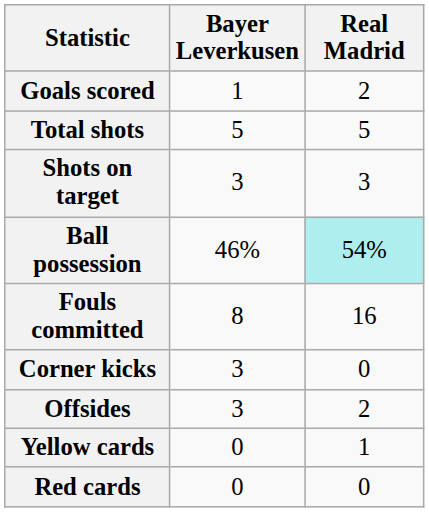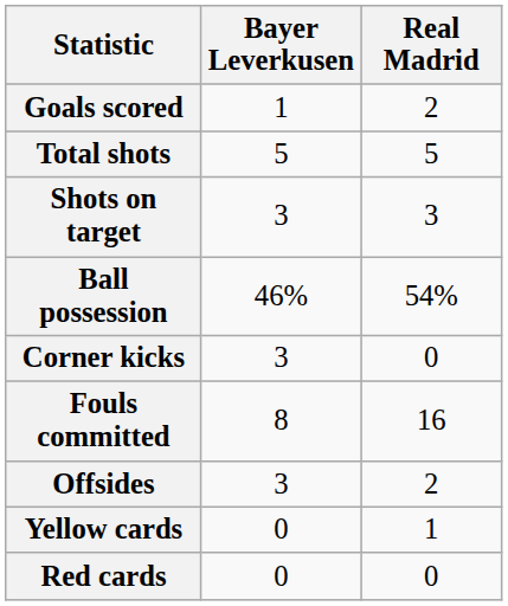 <table class="wikitable plainrowheaders" style="text-align:center">
 <tr>
 <th scope="col" style="width:100px">Statistic</th>
 <th scope="col" style="width:70px">Bayer Leverkusen</th>
 <th scope="col" style="width:70px">Real Madrid</th>
 </tr>
 <tr>
 <th scope=row>Goals scored</th>
 <td>1</td>
 <td>2</td>
 </tr>
 <tr>
 <th scope=row>Total shots</th>
 <td>5</td>
 <td>5</td>
 </tr>
 <tr>
 <th scope=row>Shots on target</th>
 <td>3</td>
 <td>3</td>
 </tr>
 <tr>
 <th scope=row>Ball possession</th>
 <td>46%</td>
-<td style="background: paleturquoise;">54%</td>
+<td>54%</td>
+</tr>
+<tr>
+<th scope=row>Corner kicks</th>
+<td>3</td>
+<td>0</td>
 </tr>
 <tr>
 <th scope=row>Fouls committed</th>
 <td>8</td>
 <td>16</td>
-</tr>
-<tr>
-<th scope=row>Corner kicks</th>
-<td>3</td>
-<td>0</td>
 </tr>
 <tr>
 <th scope=row>Offsides</th>
 <td>3</td>
 <td>2</td>
 </tr>
 <tr>
 <th scope=row>Yellow cards</th>
 <td>0</td>
 <td>1</td>
 </tr>
 <tr>
 <th scope=row>Red cards</th>
 <td>0</td>
 <td>0</td>
 </tr>
 </table>
